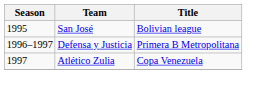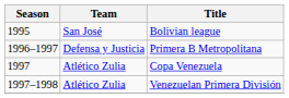 <table class="wikitable">
 <tr>
 <th>Season</th>
 <th>Team</th>
 <th>Title</th>
 </tr>
 <tr>
 <td>1995</td>
 <td><a href='#'>San José</a></td>
 <td><a href='#'>Bolivian league</a></td>
 </tr>
 <tr>
 <td>1996–1997</td>
 <td><a href='#'>Defensa y Justicia</a></td>
 <td><a href='#'>Primera B Metropolitana</a></td>
 </tr>
 <tr>
 <td>1997</td>
 <td><a href='#'>Atlético Zulia</a></td>
 <td><a href='#'>Copa Venezuela</a></td>
 </tr>
 <tr>
+<td>1997–1998</td>
+<td><a href='#'>Atlético Zulia</a></td>
+<td><a href='#'>Venezuelan Primera División</a></td>
+</tr>
+<tr>
 </tr>
 </table>
